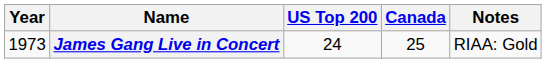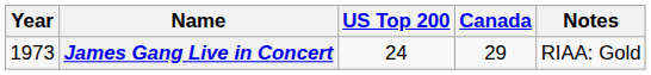 <table class="wikitable plainrowheaders">
 <tr>
 <th scope="col">Year</th>
 <th scope="col">Name</th>
 <th scope="col"><a href='#'>US Top 200</a></th>
 <th scope="col"><a href='#'>Canada</a></th>
 <th scope="col">Notes</th>
 </tr>
 <tr>
 <td>1973</td>
 <th scope="row"><em><a href='#'>James Gang Live in Concert</a></em></th>
 <td style="text-align:center;">24</td>
-<td style="text-align:center;">25</td>
+<td style="text-align:center;">29</td>
 <td>RIAA: Gold</td>
 </tr>
 </table>
